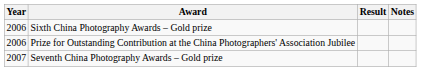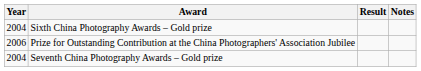 <table class="wikitable">
 <tr>
 <th>Year</th>
 <th>Award</th>
 <th>Result</th>
 <th>Notes</th>
 </tr>
 <tr>
-<td>2006</td>
+<td>2004</td>
 <td>Sixth China Photography Awards – Gold prize</td>
 <td></td>
 <td></td>
 </tr>
 <tr>
 <td>2006</td>
 <td>Prize for Outstanding Contribution at the China Photographers' Association Jubilee</td>
 <td></td>
 <td></td>
 </tr>
 <tr>
-<td>2007</td>
+<td>2004</td>
 <td>Seventh China Photography Awards – Gold prize</td>
 <td></td>
 <td></td>
 </tr>
 </table>
